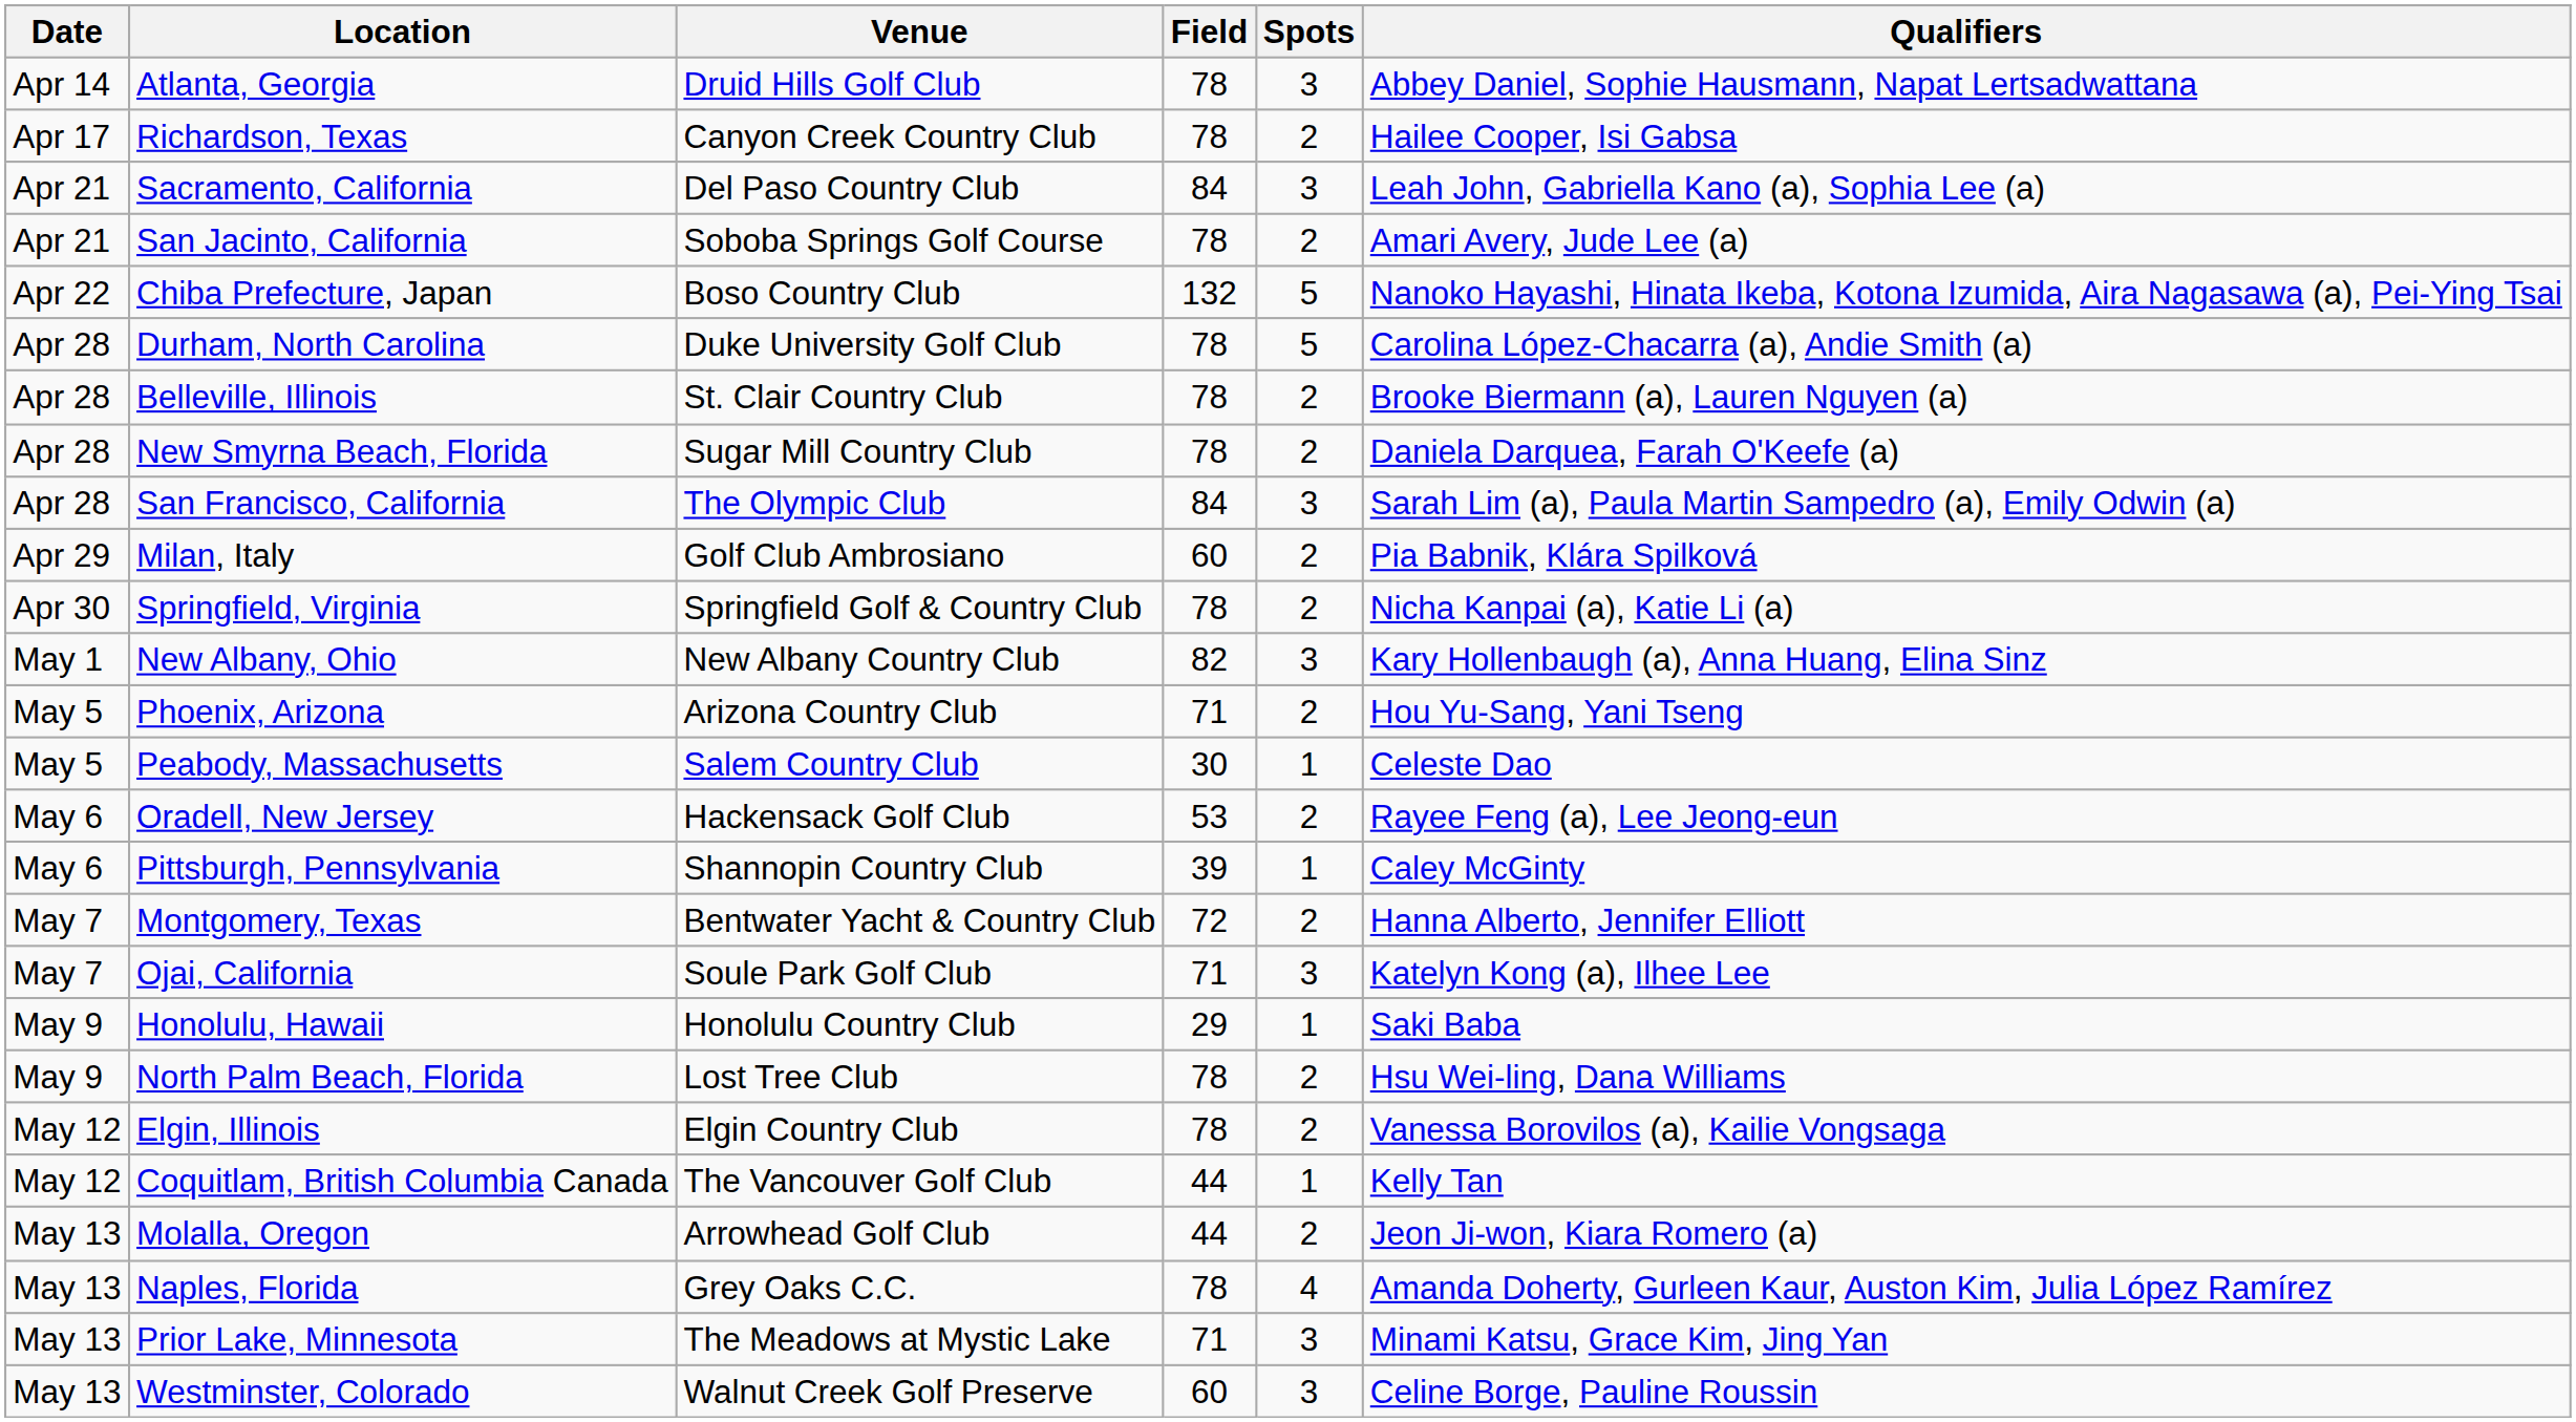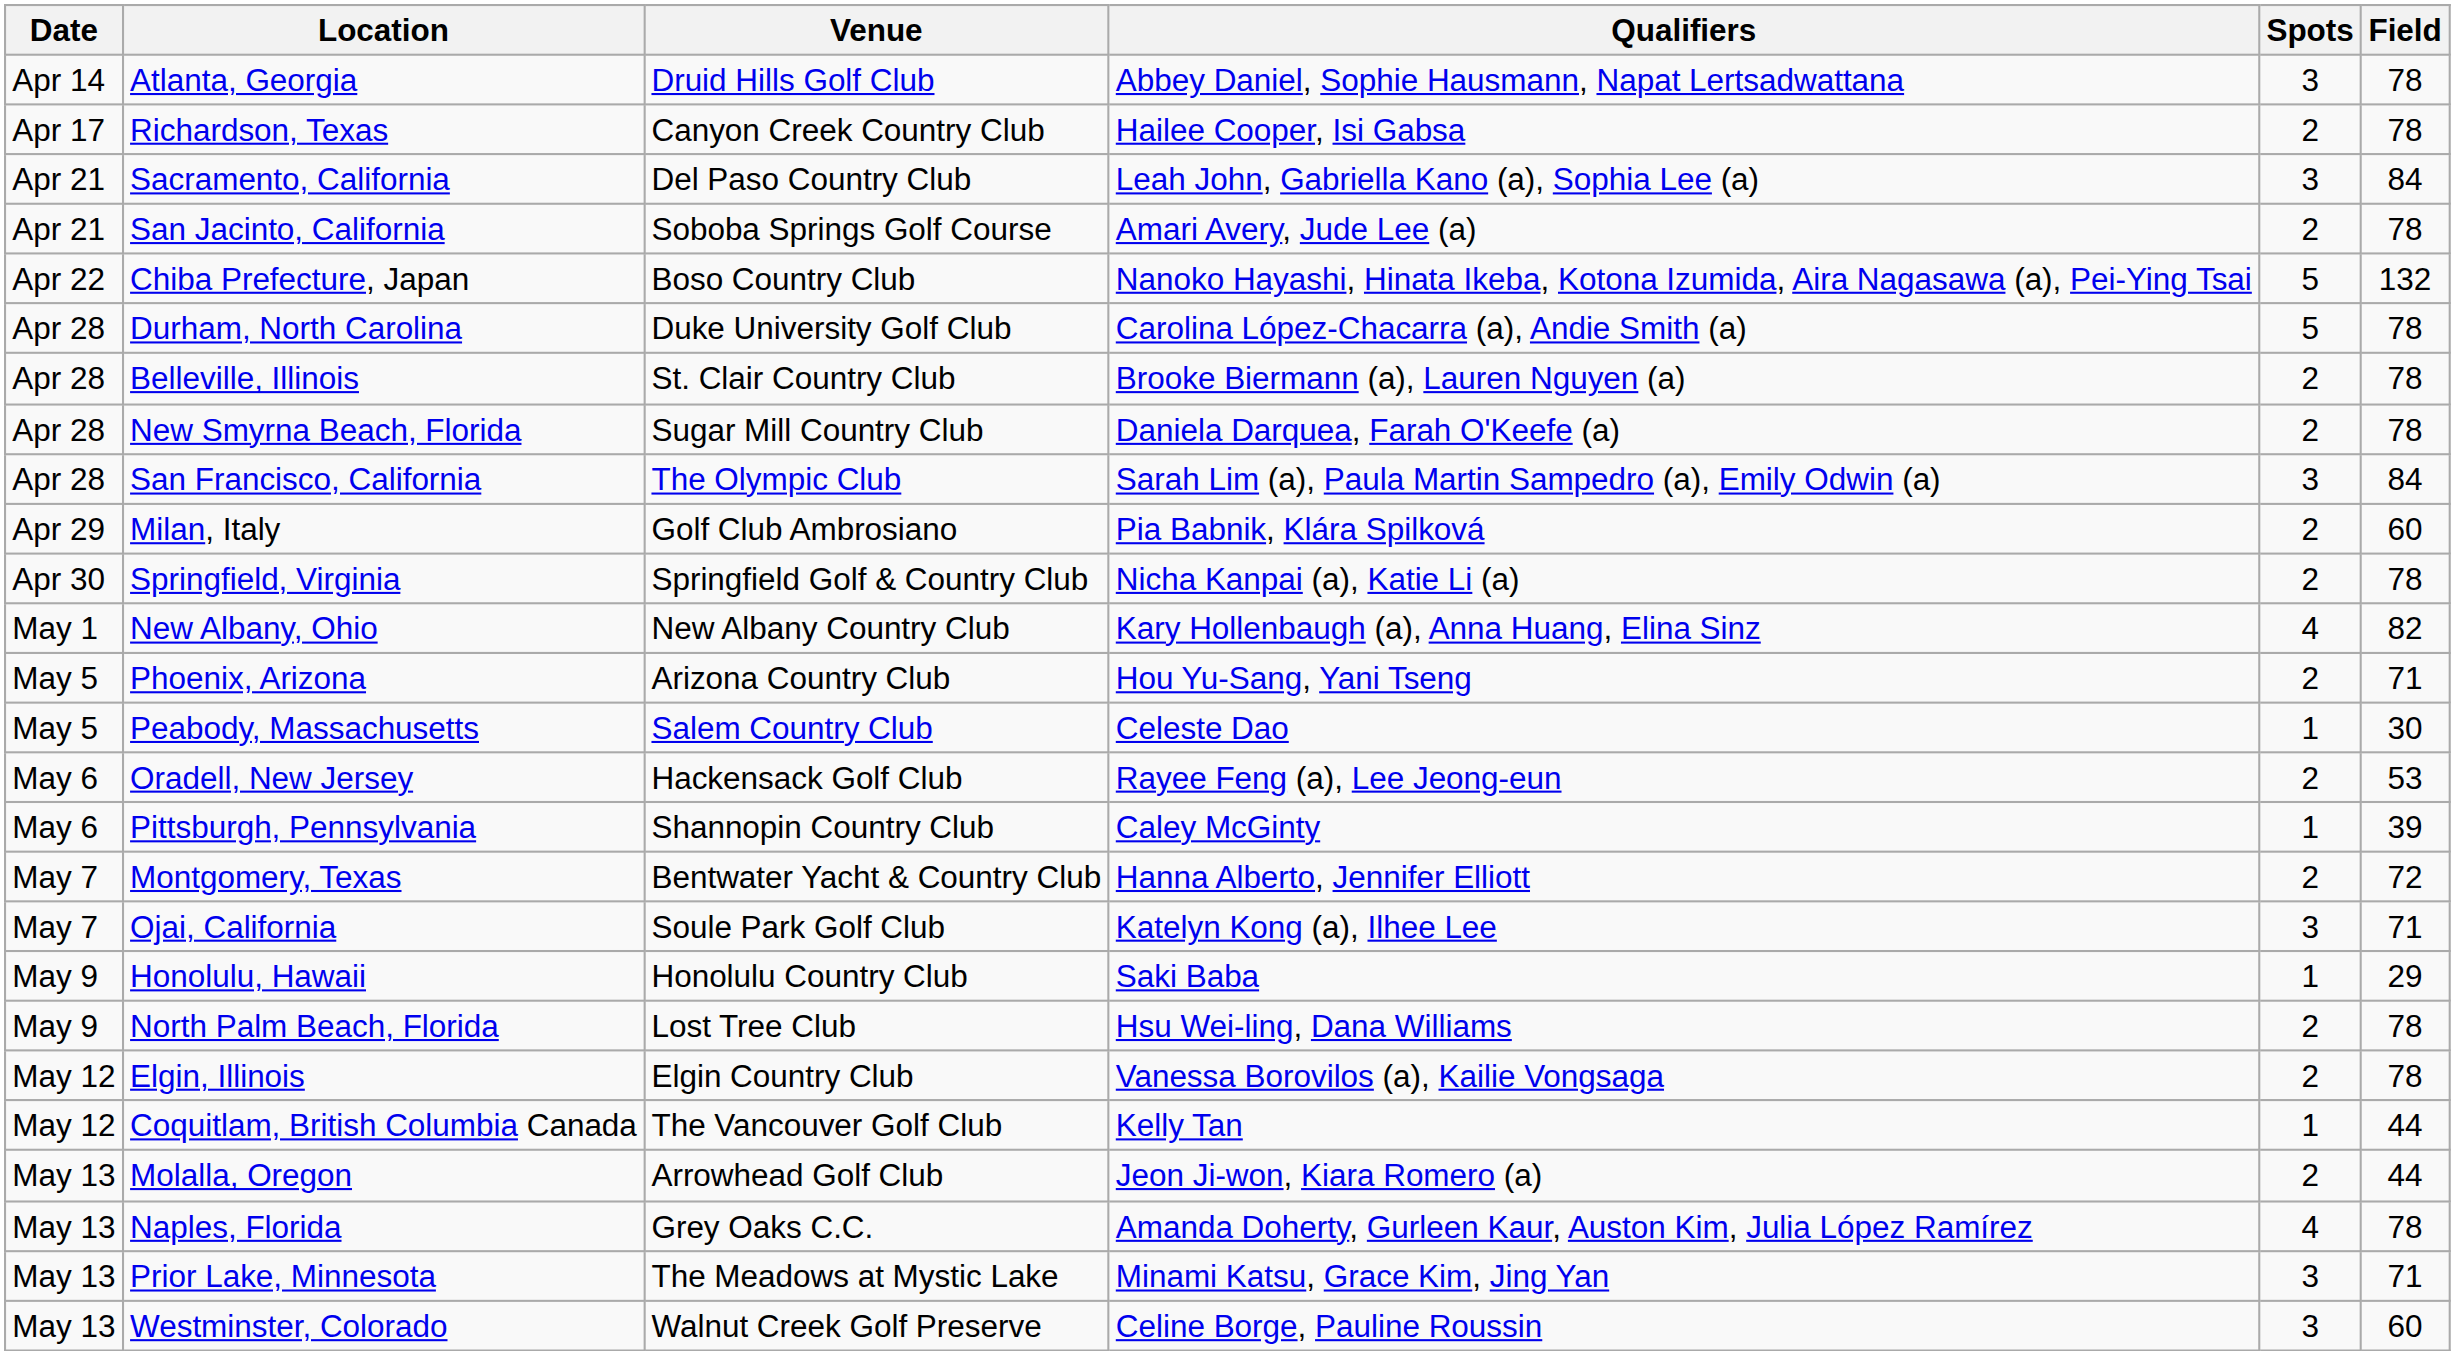 <table class=wikitable style=font-size:95%>
 <tr>
 <th>Date</th>
 <th>Location</th>
 <th>Venue</th>
+<th>Qualifiers</th>
+<th align=center>Spots</th>
 <th align=center>Field</th>
-<th align=center>Spots</th>
-<th>Qualifiers</th>
 </tr>
 <tr>
 <td>Apr 14</td>
 <td><a href='#'>Atlanta, Georgia</a></td>
 <td><a href='#'>Druid Hills Golf Club</a></td>
+<td><a href='#'>Abbey Daniel</a>, <a href='#'>Sophie Hausmann</a>, <a href='#'>Napat Lertsadwattana</a></td>
+<td align=center>3</td>
 <td align=center>78</td>
-<td align=center>3</td>
-<td><a href='#'>Abbey Daniel</a>, <a href='#'>Sophie Hausmann</a>, <a href='#'>Napat Lertsadwattana</a></td>
 </tr>
 <tr>
 <td>Apr 17</td>
 <td><a href='#'>Richardson, Texas</a></td>
 <td>Canyon Creek Country Club</td>
+<td><a href='#'>Hailee Cooper</a>, <a href='#'>Isi Gabsa</a></td>
+<td align=center>2</td>
 <td align=center>78</td>
-<td align=center>2</td>
-<td><a href='#'>Hailee Cooper</a>, <a href='#'>Isi Gabsa</a></td>
 </tr>
 <tr>
 <td>Apr 21</td>
 <td><a href='#'>Sacramento, California</a></td>
 <td>Del Paso Country Club</td>
+<td><a href='#'>Leah John</a>, <a href='#'>Gabriella Kano</a> (a), <a href='#'>Sophia Lee</a> (a)</td>
+<td align=center>3</td>
 <td align=center>84</td>
-<td align=center>3</td>
-<td><a href='#'>Leah John</a>, <a href='#'>Gabriella Kano</a> (a), <a href='#'>Sophia Lee</a> (a)</td>
 </tr>
 <tr>
 <td>Apr 21</td>
 <td><a href='#'>San Jacinto, California</a></td>
 <td>Soboba Springs Golf Course</td>
+<td><a href='#'>Amari Avery</a>, <a href='#'>Jude Lee</a> (a)</td>
+<td align=center>2</td>
 <td align=center>78</td>
-<td align=center>2</td>
-<td><a href='#'>Amari Avery</a>, <a href='#'>Jude Lee</a> (a)</td>
 </tr>
 <tr>
 <td>Apr 22</td>
 <td><a href='#'>Chiba Prefecture</a>, Japan</td>
 <td>Boso Country Club</td>
+<td><a href='#'>Nanoko Hayashi</a>, <a href='#'>Hinata Ikeba</a>, <a href='#'>Kotona Izumida</a>, <a href='#'>Aira Nagasawa</a> (a), <a href='#'>Pei-Ying Tsai</a></td>
+<td align=center>5</td>
 <td align=center>132</td>
-<td align=center>5</td>
-<td><a href='#'>Nanoko Hayashi</a>, <a href='#'>Hinata Ikeba</a>, <a href='#'>Kotona Izumida</a>, <a href='#'>Aira Nagasawa</a> (a), <a href='#'>Pei-Ying Tsai</a></td>
 </tr>
 <tr>
 <td>Apr 28</td>
 <td><a href='#'>Durham, North Carolina</a></td>
 <td>Duke University Golf Club</td>
+<td><a href='#'>Carolina López-Chacarra</a> (a), <a href='#'>Andie Smith</a> (a)</td>
+<td align=center>5</td>
 <td align=center>78</td>
-<td align=center>5</td>
-<td><a href='#'>Carolina López-Chacarra</a> (a), <a href='#'>Andie Smith</a> (a)</td>
 </tr>
 <tr>
 <td>Apr 28</td>
 <td><a href='#'>Belleville, Illinois</a></td>
 <td>St. Clair Country Club</td>
+<td><a href='#'>Brooke Biermann</a> (a), <a href='#'>Lauren Nguyen</a> (a)</td>
+<td align=center>2</td>
 <td align=center>78</td>
-<td align=center>2</td>
-<td><a href='#'>Brooke Biermann</a> (a), <a href='#'>Lauren Nguyen</a> (a)</td>
 </tr>
 <tr>
 <td>Apr 28</td>
 <td><a href='#'>New Smyrna Beach, Florida</a></td>
 <td>Sugar Mill Country Club</td>
+<td><a href='#'>Daniela Darquea</a>, <a href='#'>Farah O'Keefe</a> (a)</td>
+<td align=center>2</td>
 <td align=center>78</td>
-<td align=center>2</td>
-<td><a href='#'>Daniela Darquea</a>, <a href='#'>Farah O'Keefe</a> (a)</td>
 </tr>
 <tr>
 <td>Apr 28</td>
 <td><a href='#'>San Francisco, California</a></td>
 <td><a href='#'>The Olympic Club</a></td>
+<td><a href='#'>Sarah Lim</a> (a), <a href='#'>Paula Martin Sampedro</a> (a), <a href='#'>Emily Odwin</a> (a)</td>
+<td align=center>3</td>
 <td align=center>84</td>
-<td align=center>3</td>
-<td><a href='#'>Sarah Lim</a> (a), <a href='#'>Paula Martin Sampedro</a> (a), <a href='#'>Emily Odwin</a> (a)</td>
 </tr>
 <tr>
 <td>Apr 29</td>
 <td><a href='#'>Milan</a>, Italy</td>
 <td>Golf Club Ambrosiano</td>
+<td><a href='#'>Pia Babnik</a>, <a href='#'>Klára Spilková</a></td>
+<td align=center>2</td>
 <td align=center>60</td>
-<td align=center>2</td>
-<td><a href='#'>Pia Babnik</a>, <a href='#'>Klára Spilková</a></td>
 </tr>
 <tr>
 <td>Apr 30</td>
 <td><a href='#'>Springfield, Virginia</a></td>
 <td>Springfield Golf & Country Club</td>
+<td><a href='#'>Nicha Kanpai</a> (a), <a href='#'>Katie Li</a> (a)</td>
+<td align=center>2</td>
 <td align=center>78</td>
-<td align=center>2</td>
-<td><a href='#'>Nicha Kanpai</a> (a), <a href='#'>Katie Li</a> (a)</td>
 </tr>
 <tr>
 <td>May 1</td>
 <td><a href='#'>New Albany, Ohio</a></td>
 <td>New Albany Country Club</td>
+<td><a href='#'>Kary Hollenbaugh</a> (a), <a href='#'>Anna Huang</a>, <a href='#'>Elina Sinz</a></td>
+<td align=center>4</td>
 <td align=center>82</td>
-<td align=center>3</td>
-<td><a href='#'>Kary Hollenbaugh</a> (a), <a href='#'>Anna Huang</a>, <a href='#'>Elina Sinz</a></td>
 </tr>
 <tr>
 <td>May 5</td>
 <td><a href='#'>Phoenix, Arizona</a></td>
 <td>Arizona Country Club</td>
+<td><a href='#'>Hou Yu-Sang</a>, <a href='#'>Yani Tseng</a></td>
+<td align=center>2</td>
 <td align=center>71</td>
-<td align=center>2</td>
-<td><a href='#'>Hou Yu-Sang</a>, <a href='#'>Yani Tseng</a></td>
 </tr>
 <tr>
 <td>May 5</td>
 <td><a href='#'>Peabody, Massachusetts</a></td>
 <td><a href='#'>Salem Country Club</a></td>
+<td><a href='#'>Celeste Dao</a></td>
+<td align=center>1</td>
 <td align=center>30</td>
-<td align=center>1</td>
-<td><a href='#'>Celeste Dao</a></td>
 </tr>
 <tr>
 <td>May 6</td>
 <td><a href='#'>Oradell, New Jersey</a></td>
 <td>Hackensack Golf Club</td>
+<td><a href='#'>Rayee Feng</a> (a), <a href='#'>Lee Jeong-eun</a></td>
+<td align=center>2</td>
 <td align=center>53</td>
-<td align=center>2</td>
-<td><a href='#'>Rayee Feng</a> (a), <a href='#'>Lee Jeong-eun</a></td>
 </tr>
 <tr>
 <td>May 6</td>
 <td><a href='#'>Pittsburgh, Pennsylvania</a></td>
 <td>Shannopin Country Club</td>
+<td><a href='#'>Caley McGinty</a></td>
+<td align=center>1</td>
 <td align=center>39</td>
-<td align=center>1</td>
-<td><a href='#'>Caley McGinty</a></td>
 </tr>
 <tr>
 <td>May 7</td>
 <td><a href='#'>Montgomery, Texas</a></td>
 <td>Bentwater Yacht & Country Club</td>
+<td><a href='#'>Hanna Alberto</a>, <a href='#'>Jennifer Elliott</a></td>
+<td align=center>2</td>
 <td align=center>72</td>
-<td align=center>2</td>
-<td><a href='#'>Hanna Alberto</a>, <a href='#'>Jennifer Elliott</a></td>
 </tr>
 <tr>
 <td>May 7</td>
 <td><a href='#'>Ojai, California</a></td>
 <td>Soule Park Golf Club</td>
+<td><a href='#'>Katelyn Kong</a> (a), <a href='#'>Ilhee Lee</a></td>
+<td align=center>3</td>
 <td align=center>71</td>
-<td align=center>3</td>
-<td><a href='#'>Katelyn Kong</a> (a), <a href='#'>Ilhee Lee</a></td>
 </tr>
 <tr>
 <td>May 9</td>
 <td><a href='#'>Honolulu, Hawaii</a></td>
 <td>Honolulu Country Club</td>
+<td><a href='#'>Saki Baba</a></td>
+<td align=center>1</td>
 <td align=center>29</td>
-<td align=center>1</td>
-<td><a href='#'>Saki Baba</a></td>
 </tr>
 <tr>
 <td>May 9</td>
 <td><a href='#'>North Palm Beach, Florida</a></td>
 <td>Lost Tree Club</td>
+<td><a href='#'>Hsu Wei-ling</a>, <a href='#'>Dana Williams</a></td>
+<td align=center>2</td>
 <td align=center>78</td>
-<td align=center>2</td>
-<td><a href='#'>Hsu Wei-ling</a>, <a href='#'>Dana Williams</a></td>
 </tr>
 <tr>
 <td>May 12</td>
 <td><a href='#'>Elgin, Illinois</a></td>
 <td>Elgin Country Club</td>
+<td><a href='#'>Vanessa Borovilos</a> (a), <a href='#'>Kailie Vongsaga</a></td>
+<td align=center>2</td>
 <td align=center>78</td>
-<td align=center>2</td>
-<td><a href='#'>Vanessa Borovilos</a> (a), <a href='#'>Kailie Vongsaga</a></td>
 </tr>
 <tr>
 <td>May 12</td>
 <td><a href='#'>Coquitlam, British Columbia</a> Canada</td>
 <td>The Vancouver Golf Club</td>
+<td><a href='#'>Kelly Tan</a></td>
+<td align=center>1</td>
 <td align=center>44</td>
-<td align=center>1</td>
-<td><a href='#'>Kelly Tan</a></td>
 </tr>
 <tr>
 <td>May 13</td>
 <td><a href='#'>Molalla, Oregon</a></td>
 <td>Arrowhead Golf Club</td>
+<td><a href='#'>Jeon Ji-won</a>, <a href='#'>Kiara Romero</a> (a)</td>
+<td align=center>2</td>
 <td align=center>44</td>
-<td align=center>2</td>
-<td><a href='#'>Jeon Ji-won</a>, <a href='#'>Kiara Romero</a> (a)</td>
 </tr>
 <tr>
 <td>May 13</td>
 <td><a href='#'>Naples, Florida</a></td>
 <td>Grey Oaks C.C.</td>
+<td><a href='#'>Amanda Doherty</a>, <a href='#'>Gurleen Kaur</a>, <a href='#'>Auston Kim</a>, <a href='#'>Julia López Ramírez</a></td>
+<td align=center>4</td>
 <td align=center>78</td>
-<td align=center>4</td>
-<td><a href='#'>Amanda Doherty</a>, <a href='#'>Gurleen Kaur</a>, <a href='#'>Auston Kim</a>, <a href='#'>Julia López Ramírez</a></td>
 </tr>
 <tr>
 <td>May 13</td>
 <td><a href='#'>Prior Lake, Minnesota</a></td>
 <td>The Meadows at Mystic Lake</td>
+<td><a href='#'>Minami Katsu</a>, <a href='#'>Grace Kim</a>, <a href='#'>Jing Yan</a></td>
+<td align=center>3</td>
 <td align=center>71</td>
-<td align=center>3</td>
-<td><a href='#'>Minami Katsu</a>, <a href='#'>Grace Kim</a>, <a href='#'>Jing Yan</a></td>
 </tr>
 <tr>
 <td>May 13</td>
 <td><a href='#'>Westminster, Colorado</a></td>
 <td>Walnut Creek Golf Preserve</td>
+<td><a href='#'>Celine Borge</a>, <a href='#'>Pauline Roussin</a></td>
+<td align=center>3</td>
 <td align=center>60</td>
-<td align=center>3</td>
-<td><a href='#'>Celine Borge</a>, <a href='#'>Pauline Roussin</a></td>
 </tr>
 </table>
